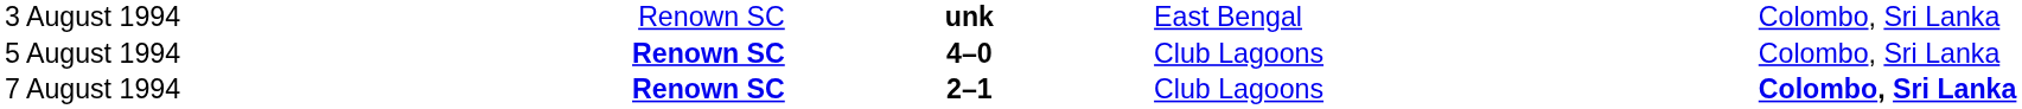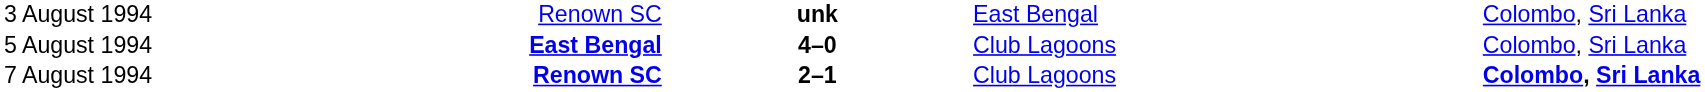 <table style="width:100%;" cellspacing="1">
 <tr>
 <th width=10%></th>
 <th width=20%></th>
 <th width=12%></th>
 <th width=20%></th>
 <th width=38%></th>
 </tr>
 <tr style=font-size:90%>
 <td align=right>3 August 1994</td>
 <td align=right><a href='#'>Renown SC</a></td>
 <td align=center><strong>unk</strong></td>
 <td><a href='#'>East Bengal</a></td>
 <td><a href='#'>Colombo</a>, <a href='#'>Sri Lanka</a></td>
 </tr>
 <tr style=font-size:90%>
 <td align=right>5 August 1994</td>
-<td align=right><strong><a href='#'>Renown SC</a></strong></td>
+<td align=right><strong><a href='#'>East Bengal</a></strong></td>
 <td align=center><strong>4–0</strong></td>
 <td><a href='#'>Club Lagoons</a></td>
 <td><a href='#'>Colombo</a>, <a href='#'>Sri Lanka</a></td>
 </tr>
 <tr style=font-size:90%>
 <td align=right>7 August 1994</td>
 <td align=right><strong><a href='#'>Renown SC</a></strong></td>
 <td align=center><strong>2–1</strong></td>
 <td><a href='#'>Club Lagoons</a></td>
 <td><strong><a href='#'>Colombo</a>, <a href='#'>Sri Lanka</a></strong></td>
 </tr>
 </table>
